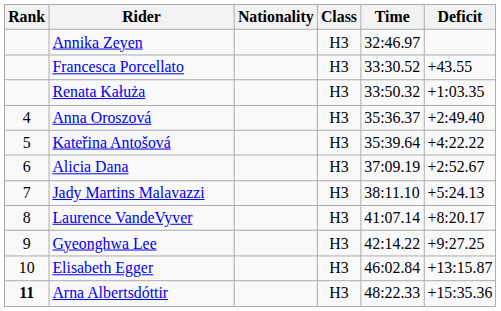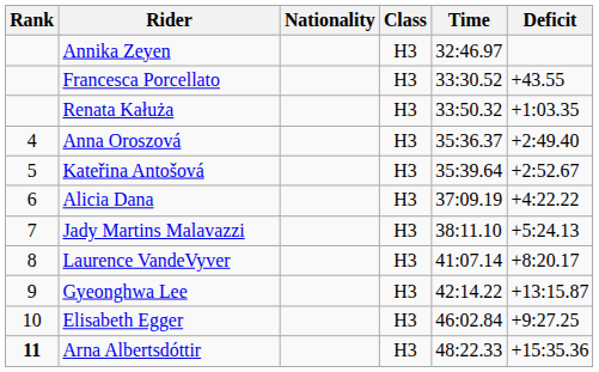 <table class="wikitable sortable" style="text-align:left">
 <tr>
 <th width=20>Rank</th>
 <th width=180>Rider</th>
 <th>Nationality</th>
 <th>Class</th>
 <th>Time</th>
 <th>Deficit</th>
 </tr>
 <tr>
 <td align=center></td>
 <td><a href='#'>Annika Zeyen</a></td>
 <td></td>
 <td align=center>H3</td>
 <td>32:46.97</td>
 <td></td>
 </tr>
 <tr>
 <td align=center></td>
 <td><a href='#'>Francesca Porcellato</a></td>
 <td></td>
 <td align=center>H3</td>
 <td>33:30.52</td>
 <td>+43.55</td>
 </tr>
 <tr>
 <td align=center></td>
 <td><a href='#'>Renata Kałuża</a></td>
 <td></td>
 <td align=center>H3</td>
 <td>33:50.32</td>
 <td>+1:03.35</td>
 </tr>
 <tr>
 <td align=center>4</td>
 <td><a href='#'>Anna Oroszová</a></td>
 <td></td>
 <td align=center>H3</td>
 <td>35:36.37</td>
 <td>+2:49.40</td>
 </tr>
 <tr>
 <td align=center>5</td>
 <td><a href='#'>Kateřina Antošová</a></td>
 <td></td>
 <td align=center>H3</td>
 <td>35:39.64</td>
-<td>+4:22.22</td>
+<td>+2:52.67</td>
 </tr>
 <tr>
 <td align=center>6</td>
 <td><a href='#'>Alicia Dana</a></td>
 <td></td>
 <td align=center>H3</td>
 <td>37:09.19</td>
-<td>+2:52.67</td>
+<td>+4:22.22</td>
 </tr>
 <tr>
 <td align=center>7</td>
 <td><a href='#'>Jady Martins Malavazzi</a></td>
 <td></td>
 <td align=center>H3</td>
 <td>38:11.10</td>
 <td>+5:24.13</td>
 </tr>
 <tr>
 <td align=center>8</td>
 <td><a href='#'>Laurence VandeVyver</a></td>
 <td></td>
 <td align=center>H3</td>
 <td>41:07.14</td>
 <td>+8:20.17</td>
 </tr>
 <tr>
 <td align=center>9</td>
 <td><a href='#'>Gyeonghwa Lee</a></td>
 <td></td>
 <td align=center>H3</td>
 <td>42:14.22</td>
-<td>+9:27.25</td>
+<td>+13:15.87</td>
 </tr>
 <tr>
 <td align=center>10</td>
 <td><a href='#'>Elisabeth Egger</a></td>
 <td></td>
 <td align=center>H3</td>
 <td>46:02.84</td>
-<td>+13:15.87</td>
+<td>+9:27.25</td>
 </tr>
 <tr>
 <td align=center><strong>11</strong></td>
 <td><a href='#'>Arna Albertsdóttir</a></td>
 <td></td>
 <td align=center>H3</td>
 <td>48:22.33</td>
 <td>+15:35.36</td>
 </tr>
 </table>
